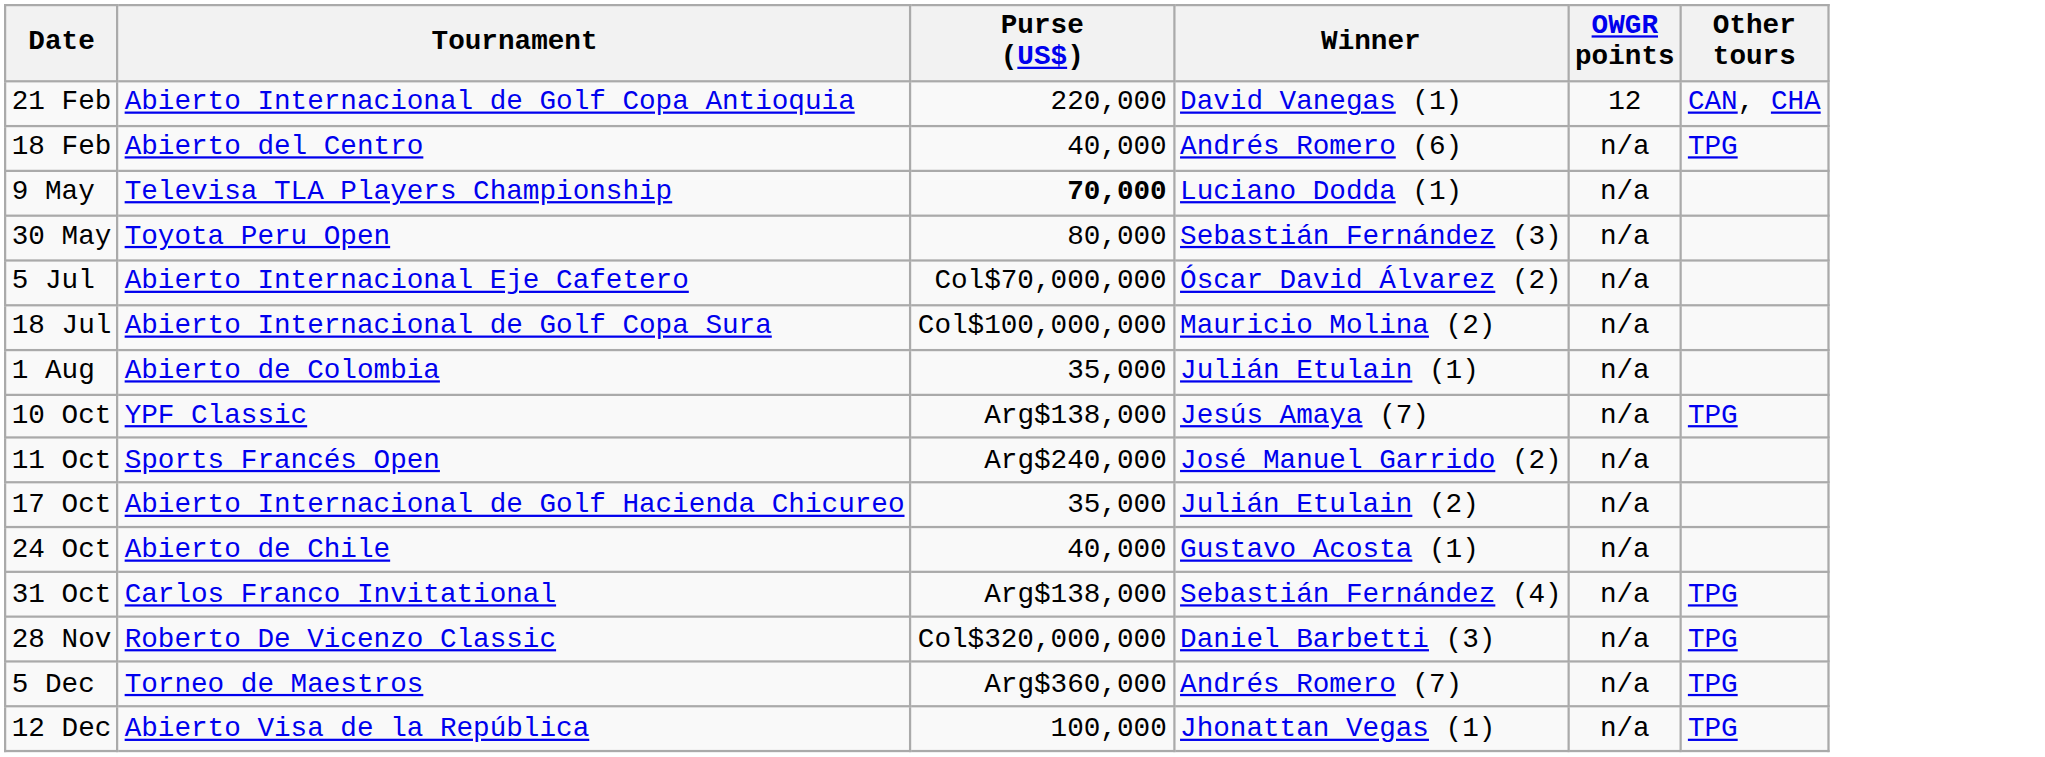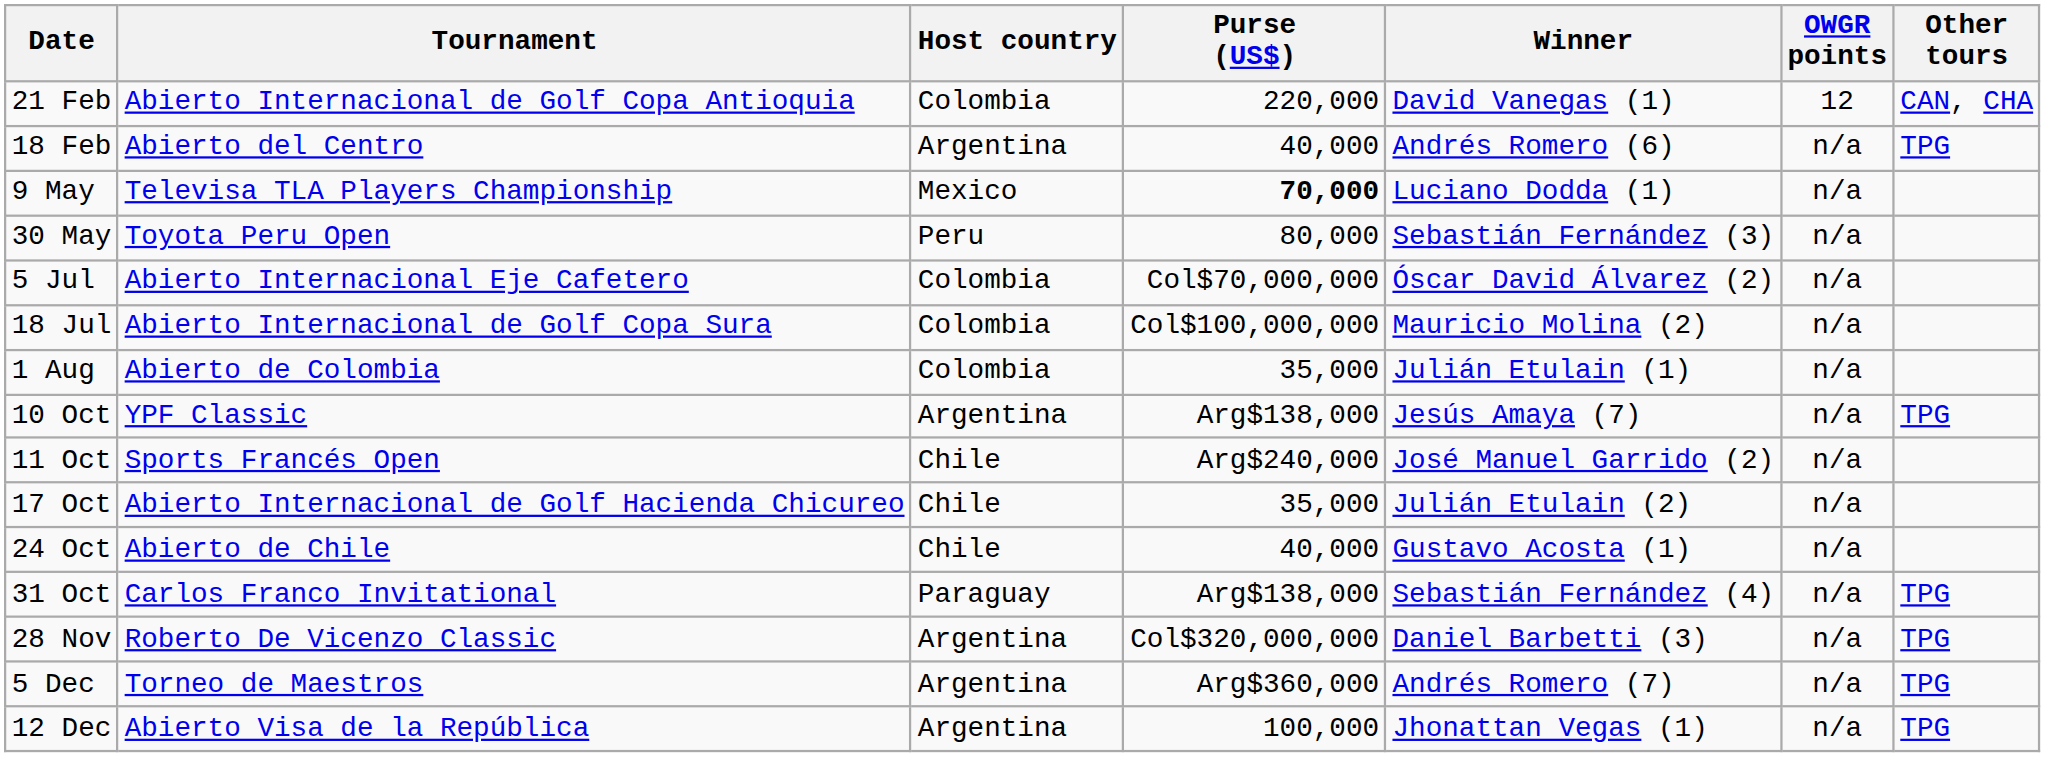 <table class="wikitable" style="font-size:95%">
 <tr>
 <th>Date</th>
 <th>Tournament</th>
+<th>Host country</th>
 <th>Purse<br>(<a href='#'>US$</a>)</th>
 <th>Winner</th>
 <th><a href='#'>OWGR</a><br>points</th>
 <th>Other<br>tours</th>
 </tr>
 <tr>
 <td>21 Feb</td>
 <td><a href='#'>Abierto Internacional de Golf Copa Antioquia</a></td>
+<td>Colombia</td>
 <td align=right>220,000</td>
 <td> <a href='#'>David Vanegas</a> (1)</td>
 <td align=center>12</td>
 <td><a href='#'>CAN</a>, <a href='#'>CHA</a></td>
 </tr>
 <tr>
 <td>18 Feb</td>
 <td><a href='#'>Abierto del Centro</a></td>
+<td>Argentina</td>
 <td align=right>40,000</td>
 <td> <a href='#'>Andrés Romero</a> (6)</td>
 <td align=center>n/a</td>
 <td><a href='#'>TPG</a></td>
 </tr>
 <tr>
 <td>9 May</td>
 <td><a href='#'>Televisa TLA Players Championship</a></td>
+<td>Mexico</td>
 <td align=right><strong>70,000</strong></td>
 <td> <a href='#'>Luciano Dodda</a> (1)</td>
 <td align=center>n/a</td>
 <td></td>
 </tr>
 <tr>
 <td>30 May</td>
 <td><a href='#'>Toyota Peru Open</a></td>
+<td>Peru</td>
 <td align=right>80,000</td>
 <td> <a href='#'>Sebastián Fernández</a> (3)</td>
 <td align=center>n/a</td>
 <td></td>
 </tr>
 <tr>
 <td>5 Jul</td>
 <td><a href='#'>Abierto Internacional Eje Cafetero</a></td>
+<td>Colombia</td>
 <td align=right>Col$70,000,000</td>
 <td> <a href='#'>Óscar David Álvarez</a> (2)</td>
 <td align=center>n/a</td>
 <td></td>
 </tr>
 <tr>
 <td>18 Jul</td>
 <td><a href='#'>Abierto Internacional de Golf Copa Sura</a></td>
+<td>Colombia</td>
 <td align=right>Col$100,000,000</td>
 <td> <a href='#'>Mauricio Molina</a> (2)</td>
 <td align=center>n/a</td>
 <td></td>
 </tr>
 <tr>
 <td>1 Aug</td>
 <td><a href='#'>Abierto de Colombia</a></td>
+<td>Colombia</td>
 <td align=right>35,000</td>
 <td> <a href='#'>Julián Etulain</a> (1)</td>
 <td align=center>n/a</td>
 <td></td>
 </tr>
 <tr>
 <td>10 Oct</td>
 <td><a href='#'>YPF Classic</a></td>
+<td>Argentina</td>
 <td align=right>Arg$138,000</td>
 <td> <a href='#'>Jesús Amaya</a> (7)</td>
 <td align=center>n/a</td>
 <td><a href='#'>TPG</a></td>
 </tr>
 <tr>
 <td>11 Oct</td>
 <td><a href='#'>Sports Francés Open</a></td>
+<td>Chile</td>
 <td align=right>Arg$240,000</td>
 <td> <a href='#'>José Manuel Garrido</a> (2)</td>
 <td align=center>n/a</td>
 <td></td>
 </tr>
 <tr>
 <td>17 Oct</td>
 <td><a href='#'>Abierto Internacional de Golf Hacienda Chicureo</a></td>
+<td>Chile</td>
 <td align=right>35,000</td>
 <td> <a href='#'>Julián Etulain</a> (2)</td>
 <td align=center>n/a</td>
 <td></td>
 </tr>
 <tr>
 <td>24 Oct</td>
 <td><a href='#'>Abierto de Chile</a></td>
+<td>Chile</td>
 <td align=right>40,000</td>
 <td> <a href='#'>Gustavo Acosta</a> (1)</td>
 <td align=center>n/a</td>
 <td></td>
 </tr>
 <tr>
 <td>31 Oct</td>
 <td><a href='#'>Carlos Franco Invitational</a></td>
+<td>Paraguay</td>
 <td align=right>Arg$138,000</td>
 <td> <a href='#'>Sebastián Fernández</a> (4)</td>
 <td align=center>n/a</td>
 <td><a href='#'>TPG</a></td>
 </tr>
 <tr>
 <td>28 Nov</td>
 <td><a href='#'>Roberto De Vicenzo Classic</a></td>
+<td>Argentina</td>
 <td align=right>Col$320,000,000</td>
 <td> <a href='#'>Daniel Barbetti</a> (3)</td>
 <td align=center>n/a</td>
 <td><a href='#'>TPG</a></td>
 </tr>
 <tr>
 <td>5 Dec</td>
 <td><a href='#'>Torneo de Maestros</a></td>
+<td>Argentina</td>
 <td align=right>Arg$360,000</td>
 <td> <a href='#'>Andrés Romero</a> (7)</td>
 <td align=center>n/a</td>
 <td><a href='#'>TPG</a></td>
 </tr>
 <tr>
 <td>12 Dec</td>
 <td><a href='#'>Abierto Visa de la República</a></td>
+<td>Argentina</td>
 <td align=right>100,000</td>
 <td> <a href='#'>Jhonattan Vegas</a> (1)</td>
 <td align=center>n/a</td>
 <td><a href='#'>TPG</a></td>
 </tr>
 </table>
